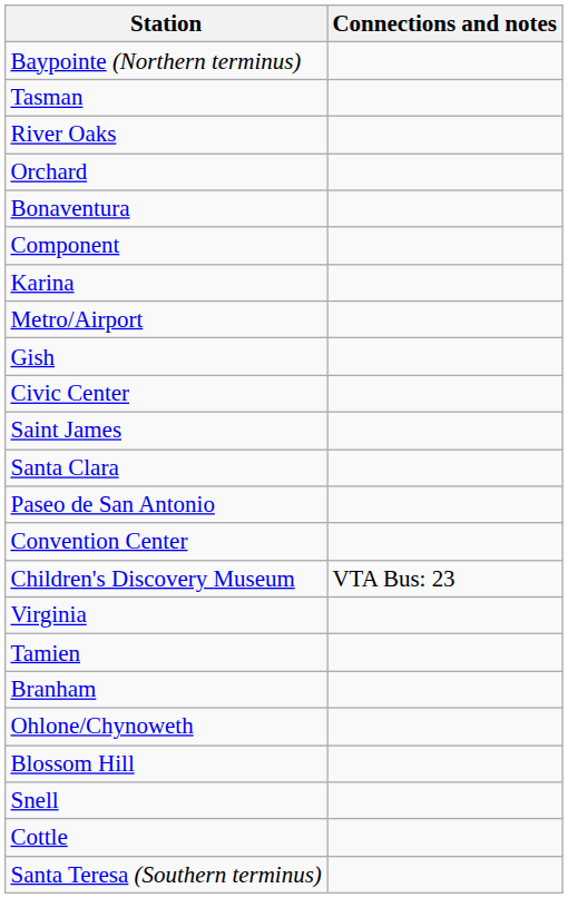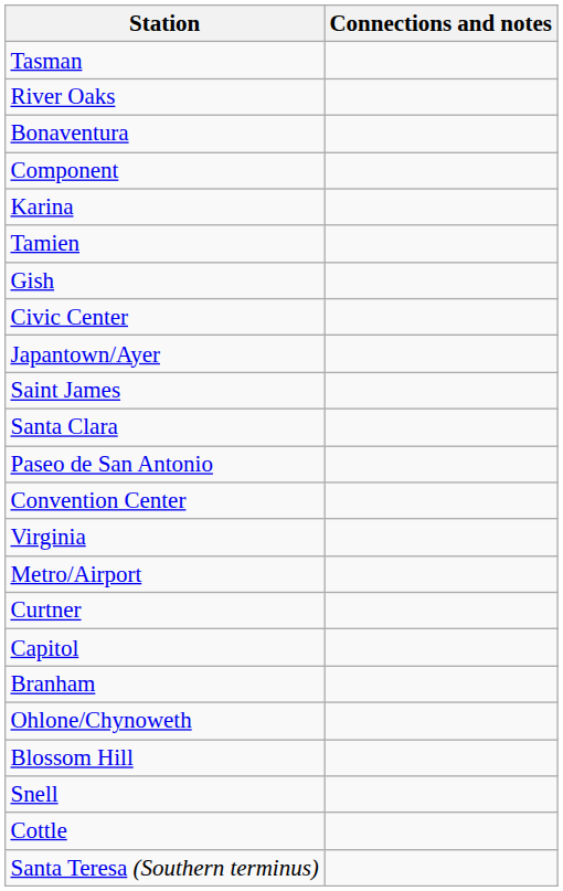 <table class="wikitable">
 <tr>
 <th>Station</th>
 <th>Connections and notes</th>
-</tr>
-<tr>
-<td><a href='#'>Baypointe</a> <em>(Northern terminus)</em></td>
-<td></td>
 </tr>
 <tr>
 <td><a href='#'>Tasman</a></td>
 <td></td>
 </tr>
 <tr>
 <td><a href='#'>River Oaks</a></td>
-<td></td>
-</tr>
-<tr>
-<td><a href='#'>Orchard</a></td>
 <td></td>
 </tr>
 <tr>
 <td><a href='#'>Bonaventura</a></td>
 <td></td>
 </tr>
 <tr>
 <td><a href='#'>Component</a></td>
 <td></td>
 </tr>
 <tr>
 <td><a href='#'>Karina</a></td>
 <td></td>
 </tr>
 <tr>
-<td><a href='#'>Metro/Airport</a></td>
+<td><a href='#'>Tamien</a></td>
 <td></td>
 </tr>
 <tr>
 <td><a href='#'>Gish</a></td>
 <td></td>
 </tr>
 <tr>
 <td><a href='#'>Civic Center</a></td>
+<td></td>
+</tr>
+<tr>
+<td><a href='#'>Japantown/Ayer</a></td>
 <td></td>
 </tr>
 <tr>
 <td><a href='#'>Saint James</a></td>
 <td></td>
 </tr>
 <tr>
 <td><a href='#'>Santa Clara</a></td>
 <td></td>
 </tr>
 <tr>
 <td><a href='#'>Paseo de San Antonio</a></td>
 <td></td>
 </tr>
 <tr>
 <td><a href='#'>Convention Center</a></td>
 <td></td>
 </tr>
 <tr>
-<td><a href='#'>Children's Discovery Museum</a></td>
-<td>VTA Bus: 23</td>
-</tr>
-<tr>
 <td><a href='#'>Virginia</a></td>
 <td></td>
 </tr>
 <tr>
-<td><a href='#'>Tamien</a></td>
+<td><a href='#'>Metro/Airport</a></td>
+<td></td>
+</tr>
+<tr>
+<td><a href='#'>Curtner</a></td>
+<td></td>
+</tr>
+<tr>
+<td><a href='#'>Capitol</a></td>
 <td></td>
 </tr>
 <tr>
 <td><a href='#'>Branham</a></td>
 <td></td>
 </tr>
 <tr>
 <td><a href='#'>Ohlone/Chynoweth</a></td>
 <td></td>
 </tr>
 <tr>
 <td><a href='#'>Blossom Hill</a></td>
 <td></td>
 </tr>
 <tr>
 <td><a href='#'>Snell</a></td>
 <td></td>
 </tr>
 <tr>
 <td><a href='#'>Cottle</a></td>
 <td></td>
 </tr>
 <tr>
 <td><a href='#'>Santa Teresa</a> <em>(Southern terminus)</em></td>
 <td></td>
 </tr>
 </table>
